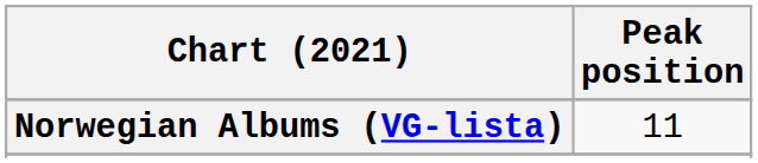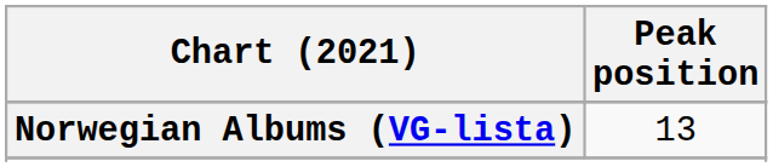 <table class="wikitable sortable plainrowheaders" style="text-align:center">
 <tr>
 <th scope="col">Chart (2021)</th>
 <th scope="col">Peak<br>position</th>
 </tr>
 <tr>
 </tr>
 <tr>
 </tr>
 <tr>
 </tr>
 <tr>
 </tr>
 <tr>
 </tr>
 <tr>
 </tr>
 <tr>
 </tr>
 <tr>
 <th scope="row">Norwegian Albums (<a href='#'>VG-lista</a>)</th>
-<td>11</td>
+<td>13</td>
 </tr>
 <tr>
 </tr>
 <tr>
 </tr>
 </table>
